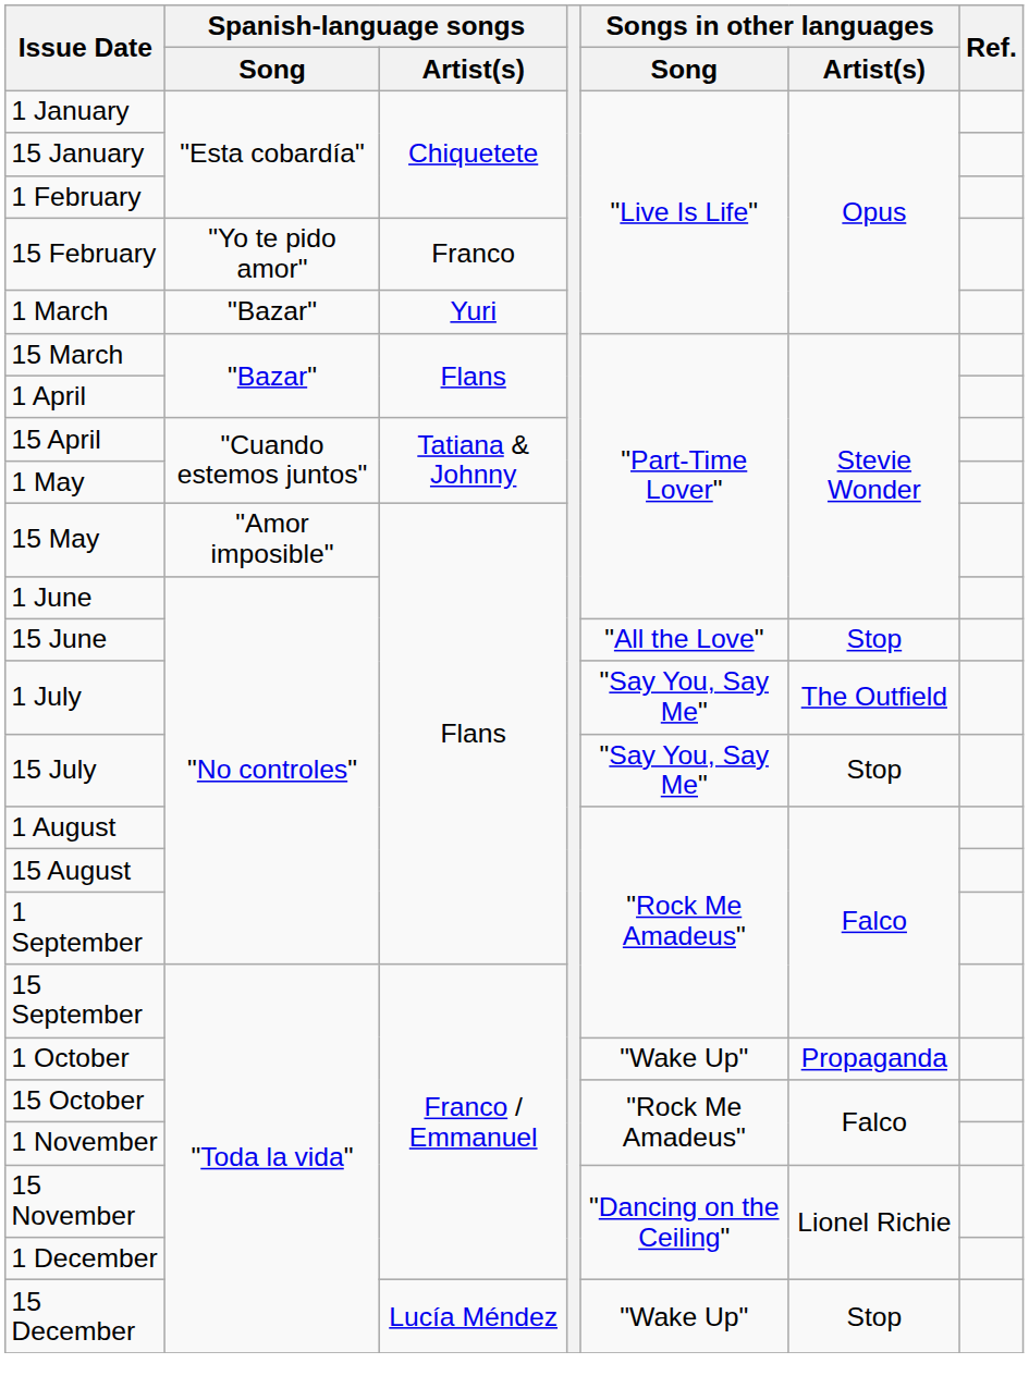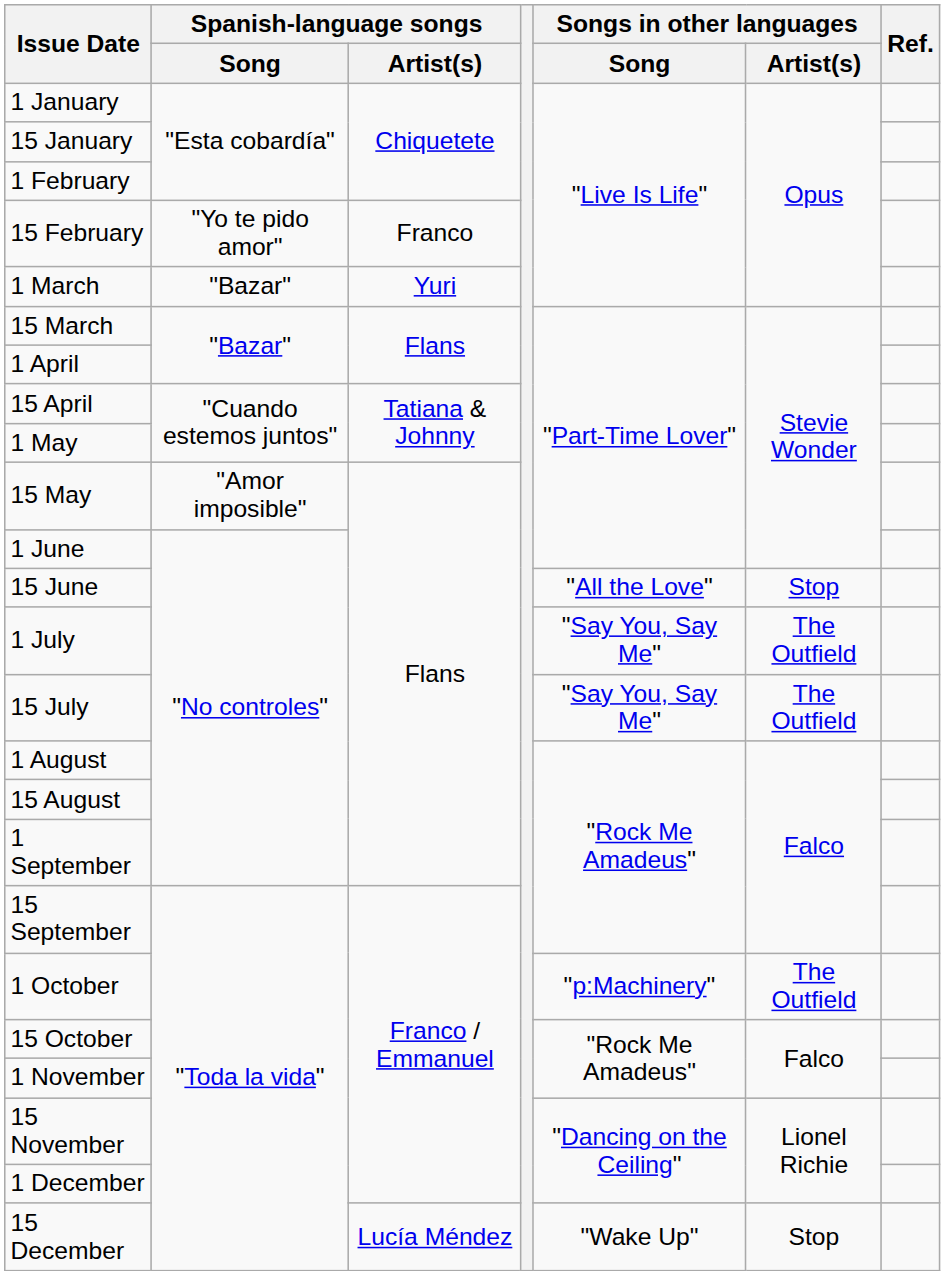 <table class="wikitable">
 <tr>
 <th style="text-align: center;" rowspan="2">Issue Date</th>
 <th style="text-align: center;" colspan="2">Spanish-language songs</th>
 <th style="text-align: center;" colspan="1" rowspan="26"></th>
 <th style="text-align: center;" colspan="2">Songs in other languages</th>
 <th style="text-align: center;" rowspan="2">Ref.</th>
 </tr>
 <tr>
 <th>Song</th>
 <th>Artist(s)</th>
 <th>Song</th>
 <th>Artist(s)</th>
 </tr>
 <tr>
 <td>1 January</td>
 <td align="center" rowspan="3">"Esta cobardía"</td>
 <td align="center" rowspan="3"><a href='#'>Chiquetete</a></td>
 <td align="center" rowspan="5">"<a href='#'>Live Is Life</a>"</td>
 <td align="center" rowspan="5"><a href='#'>Opus</a></td>
 <td align="center"></td>
 </tr>
 <tr>
 <td>15 January</td>
 <td align="center"></td>
 </tr>
 <tr>
 <td>1 February</td>
 <td align="center"></td>
 </tr>
 <tr>
 <td>15 February</td>
 <td align="center" rowspan="1">"Yo te pido amor"</td>
 <td align="center">Franco</td>
 <td align="center"></td>
 </tr>
 <tr>
 <td>1 March</td>
 <td align="center" rowspan="1">"Bazar"</td>
 <td align="center" rowspan="1"><a href='#'>Yuri</a></td>
 <td align="center"></td>
 </tr>
 <tr>
 <td>15 March</td>
 <td align="center" rowspan="2">"<a href='#'>Bazar</a>"</td>
 <td align="center" rowspan="2"><a href='#'>Flans</a></td>
 <td align="center" rowspan="6">"<a href='#'>Part-Time Lover</a>"</td>
 <td align="center" rowspan="6"><a href='#'>Stevie Wonder</a></td>
 <td align="center"></td>
 </tr>
 <tr>
 <td>1 April</td>
 <td align="center"></td>
 </tr>
 <tr>
 <td>15 April</td>
 <td align="center" rowspan="2">"Cuando estemos juntos"</td>
 <td align="center" rowspan="2"><a href='#'>Tatiana</a> & <a href='#'>Johnny</a></td>
 <td align="center"></td>
 </tr>
 <tr>
 <td>1 May</td>
 <td align="center"></td>
 </tr>
 <tr>
 <td>15 May</td>
 <td align="center">"Amor imposible"</td>
 <td align="center" rowspan="8">Flans</td>
 <td align="center"></td>
 </tr>
 <tr>
 <td>1 June</td>
 <td align="center" rowspan="7">"<a href='#'>No controles</a>"</td>
 <td align="center"></td>
 </tr>
 <tr>
 <td>15 June</td>
 <td align="center" rowspan="1">"<a href='#'>All the Love</a>"</td>
 <td align="center" rowspan="1"><a href='#'>Stop</a></td>
 <td align="center"></td>
 </tr>
 <tr>
 <td>1 July</td>
 <td align="center" rowspan="1">"<a href='#'>Say You, Say Me</a>"</td>
 <td align="center" rowspan="1"><a href='#'>The Outfield</a></td>
 <td align="center"></td>
 </tr>
 <tr>
 <td>15 July</td>
 <td align="center" rowspan="1">"<a href='#'>Say You, Say Me</a>"</td>
-<td align="center" rowspan="1">Stop</td>
+<td align="center" rowspan="1"><a href='#'>The Outfield</a></td>
 <td align="center"></td>
 </tr>
 <tr>
 <td>1 August</td>
 <td align="center" rowspan="4">"<a href='#'>Rock Me Amadeus</a>"</td>
 <td align="center" rowspan="4"><a href='#'>Falco</a></td>
 <td align="center"></td>
 </tr>
 <tr>
 <td>15 August</td>
 <td align="center"></td>
 </tr>
 <tr>
 <td>1 September</td>
 <td align="center"></td>
 </tr>
 <tr>
 <td>15 September</td>
 <td align="center" rowspan="7">"<a href='#'>Toda la vida</a>"</td>
 <td align="center" rowspan="6"><a href='#'>Franco</a> / <a href='#'>Emmanuel</a></td>
 <td align="center"></td>
 </tr>
 <tr>
 <td>1 October</td>
-<td align="center" rowspan="1">"Wake Up"</td>
-<td align="center"><a href='#'>Propaganda</a></td>
+<td align="center">"<a href='#'>p:Machinery</a>"</td>
+<td align="center" rowspan="1"><a href='#'>The Outfield</a></td>
 <td align="center"></td>
 </tr>
 <tr>
 <td>15 October</td>
 <td align="center" rowspan="2">"Rock Me Amadeus"</td>
 <td align="center" rowspan="2">Falco</td>
 <td align="center"></td>
 </tr>
 <tr>
 <td>1 November</td>
 <td align="center"></td>
 </tr>
 <tr>
 <td>15 November</td>
 <td align="center" rowspan="2">"<a href='#'>Dancing on the Ceiling</a>"</td>
 <td align="center" rowspan="2">Lionel Richie</td>
 <td align="center"></td>
 </tr>
 <tr>
 <td>1 December</td>
 <td align="center"></td>
 </tr>
 <tr>
 <td>15 December</td>
 <td align="center"><a href='#'>Lucía Méndez</a></td>
 <td align="center" rowspan="1">"Wake Up"</td>
 <td align="center" rowspan="1">Stop</td>
 <td align="center"></td>
 </tr>
 </table>
